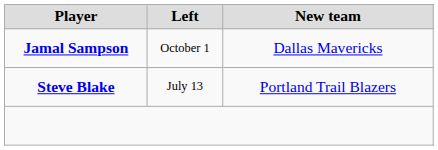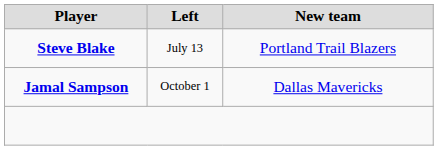 <table class="wikitable" style="text-align: center">
 <tr align="center" bgcolor="#dddddd">
 <td style="width:140px"><strong>Player</strong></td>
 <td style="width:70px"><strong>Left</strong></td>
 <td style="width:210px"><strong>New team</strong></td>
 </tr>
 <tr style="height:40px">
+<td><strong><a href='#'>Steve Blake</a></strong></td>
+<td style="font-size: 80%">July 13</td>
+<td><a href='#'>Portland Trail Blazers</a></td>
+</tr>
+<tr style="height:40px">
 <td><strong><a href='#'>Jamal Sampson</a></strong></td>
 <td style="font-size: 80%">October 1</td>
 <td><a href='#'>Dallas Mavericks</a></td>
 </tr>
 <tr style="height:40px">
-<td><strong><a href='#'>Steve Blake</a></strong></td>
-<td style="font-size: 80%">July 13</td>
-<td><a href='#'>Portland Trail Blazers</a></td>
-</tr>
-<tr style="height:40px">
 </tr>
 </table>
